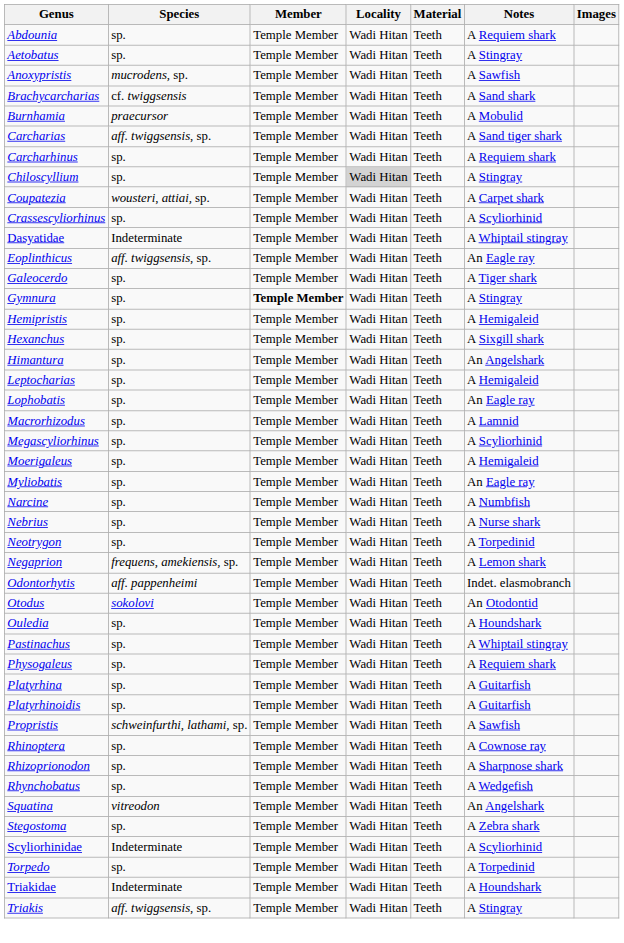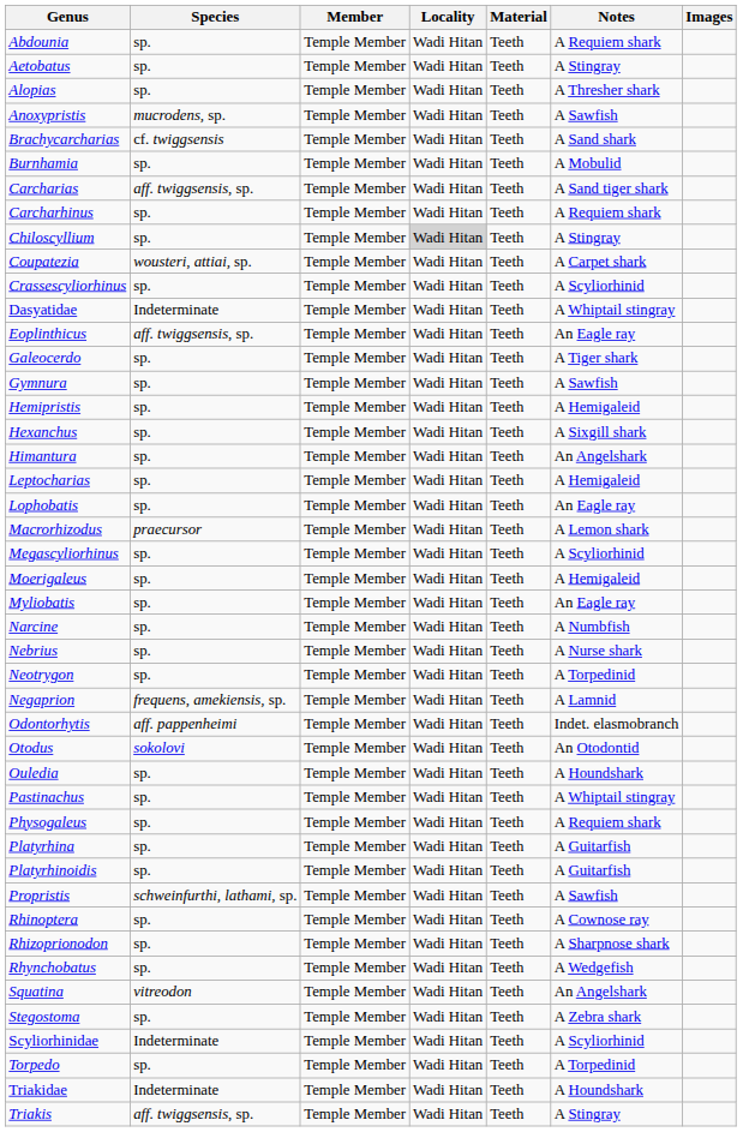 <table class="wikitable">
 <tr>
 <th>Genus</th>
 <th>Species</th>
 <th>Member</th>
 <th>Locality</th>
 <th>Material</th>
 <th>Notes</th>
 <th>Images</th>
 </tr>
 <tr>
 <td><em><a href='#'>Abdounia</a></em></td>
 <td>sp.</td>
 <td>Temple Member</td>
 <td>Wadi Hitan</td>
 <td>Teeth</td>
 <td>A <a href='#'>Requiem shark</a></td>
 <td></td>
 </tr>
 <tr>
 <td><em><a href='#'>Aetobatus</a></em></td>
 <td>sp.</td>
 <td>Temple Member</td>
 <td>Wadi Hitan</td>
 <td>Teeth</td>
 <td>A <a href='#'>Stingray</a></td>
 <td></td>
 </tr>
 <tr>
+<td><em><a href='#'>Alopias</a></em></td>
+<td>sp.</td>
+<td>Temple Member</td>
+<td>Wadi Hitan</td>
+<td>Teeth</td>
+<td>A <a href='#'>Thresher shark</a></td>
+<td></td>
+</tr>
+<tr>
 <td><em><a href='#'>Anoxypristis</a></em></td>
 <td><em>mucrodens,</em> sp.</td>
 <td>Temple Member</td>
 <td>Wadi Hitan</td>
 <td>Teeth</td>
 <td>A <a href='#'>Sawfish</a></td>
 <td></td>
 </tr>
 <tr>
 <td><em><a href='#'>Brachycarcharias</a></em></td>
 <td>cf. <em>twiggsensis</em></td>
 <td>Temple Member</td>
 <td>Wadi Hitan</td>
 <td>Teeth</td>
 <td>A <a href='#'>Sand shark</a></td>
 <td></td>
 </tr>
 <tr>
 <td><a href='#'><em>Burnhamia</em></a><em></em></td>
-<td><em>praecursor</em></td>
+<td>sp.</td>
 <td>Temple Member</td>
 <td>Wadi Hitan</td>
 <td>Teeth</td>
 <td>A <a href='#'>Mobulid</a></td>
 <td></td>
 </tr>
 <tr>
 <td><em><a href='#'>Carcharias</a></em></td>
 <td><em>aff. twiggsensis</em>, sp.</td>
 <td>Temple Member</td>
 <td>Wadi Hitan</td>
 <td>Teeth</td>
 <td>A <a href='#'>Sand tiger shark</a></td>
 <td></td>
 </tr>
 <tr>
 <td><em><a href='#'>Carcharhinus</a></em></td>
 <td>sp.</td>
 <td>Temple Member</td>
 <td>Wadi Hitan</td>
 <td>Teeth</td>
 <td>A <a href='#'>Requiem shark</a></td>
 <td></td>
 </tr>
 <tr>
 <td><em><a href='#'>Chiloscyllium</a></em></td>
 <td>sp.</td>
 <td>Temple Member</td>
 <td style="background: lightgrey;">Wadi Hitan</td>
 <td>Teeth</td>
 <td>A <a href='#'>Stingray</a></td>
 <td></td>
 </tr>
 <tr>
 <td><em><a href='#'>Coupatezia</a></em></td>
 <td><em>wousteri</em>, <em>attiai,</em> sp.</td>
 <td>Temple Member</td>
 <td>Wadi Hitan</td>
 <td>Teeth</td>
 <td>A <a href='#'>Carpet shark</a></td>
 <td></td>
 </tr>
 <tr>
 <td><em><a href='#'>Crassescyliorhinus</a></em></td>
 <td>sp.</td>
 <td>Temple Member</td>
 <td>Wadi Hitan</td>
 <td>Teeth</td>
 <td>A <a href='#'>Scyliorhinid</a></td>
 <td></td>
 </tr>
 <tr>
 <td><a href='#'>Dasyatidae</a><em></em></td>
 <td>Indeterminate</td>
 <td>Temple Member</td>
 <td>Wadi Hitan</td>
 <td>Teeth</td>
 <td>A <a href='#'>Whiptail stingray</a></td>
 <td></td>
 </tr>
 <tr>
 <td><em><a href='#'>Eoplinthicus</a></em></td>
 <td><em>aff. twiggsensis</em>, sp.</td>
 <td>Temple Member</td>
 <td>Wadi Hitan</td>
 <td>Teeth</td>
 <td>An <a href='#'>Eagle ray</a></td>
 <td></td>
 </tr>
 <tr>
 <td><em><a href='#'>Galeocerdo</a></em></td>
 <td>sp.</td>
 <td>Temple Member</td>
 <td>Wadi Hitan</td>
 <td>Teeth</td>
 <td>A <a href='#'>Tiger shark</a></td>
 <td></td>
 </tr>
 <tr>
 <td><em><a href='#'>Gymnura</a></em></td>
 <td>sp.</td>
-<td><strong>Temple Member</strong></td>
+<td>Temple Member</td>
 <td>Wadi Hitan</td>
 <td>Teeth</td>
-<td>A <a href='#'>Stingray</a></td>
+<td>A <a href='#'>Sawfish</a></td>
 <td></td>
 </tr>
 <tr>
 <td><em><a href='#'>Hemipristis</a></em></td>
 <td>sp.</td>
 <td>Temple Member</td>
 <td>Wadi Hitan</td>
 <td>Teeth</td>
 <td>A <a href='#'>Hemigaleid</a></td>
 <td></td>
 </tr>
 <tr>
 <td><em><a href='#'>Hexanchus</a></em></td>
 <td>sp.</td>
 <td>Temple Member</td>
 <td>Wadi Hitan</td>
 <td>Teeth</td>
 <td>A <a href='#'>Sixgill shark</a></td>
 <td></td>
 </tr>
 <tr>
 <td><em><a href='#'>Himantura</a></em></td>
 <td>sp.</td>
 <td>Temple Member</td>
 <td>Wadi Hitan</td>
 <td>Teeth</td>
 <td>An <a href='#'>Angelshark</a></td>
 <td></td>
 </tr>
 <tr>
 <td><em><a href='#'>Leptocharias</a></em></td>
 <td>sp.</td>
 <td>Temple Member</td>
 <td>Wadi Hitan</td>
 <td>Teeth</td>
 <td>A <a href='#'>Hemigaleid</a></td>
 <td></td>
 </tr>
 <tr>
 <td><em><a href='#'>Lophobatis</a></em></td>
 <td>sp.</td>
 <td>Temple Member</td>
 <td>Wadi Hitan</td>
 <td>Teeth</td>
 <td>An <a href='#'>Eagle ray</a></td>
 <td></td>
 </tr>
 <tr>
 <td><em><a href='#'>Macrorhizodus</a></em></td>
-<td>sp.</td>
+<td><em>praecursor</em></td>
 <td>Temple Member</td>
 <td>Wadi Hitan</td>
 <td>Teeth</td>
-<td>A <a href='#'>Lamnid</a></td>
+<td>A <a href='#'>Lemon shark</a></td>
 <td></td>
 </tr>
 <tr>
 <td><em><a href='#'>Megascyliorhinus</a></em></td>
 <td>sp.</td>
 <td>Temple Member</td>
 <td>Wadi Hitan</td>
 <td>Teeth</td>
 <td>A <a href='#'>Scyliorhinid</a></td>
 <td></td>
 </tr>
 <tr>
 <td><em><a href='#'>Moerigaleus</a></em></td>
 <td>sp.</td>
 <td>Temple Member</td>
 <td>Wadi Hitan</td>
 <td>Teeth</td>
 <td>A <a href='#'>Hemigaleid</a></td>
 <td></td>
 </tr>
 <tr>
 <td><em><a href='#'>Myliobatis</a></em></td>
 <td>sp.</td>
 <td>Temple Member</td>
 <td>Wadi Hitan</td>
 <td>Teeth</td>
 <td>An <a href='#'>Eagle ray</a></td>
 <td></td>
 </tr>
 <tr>
 <td><em><a href='#'>Narcine</a></em></td>
 <td>sp.</td>
 <td>Temple Member</td>
 <td>Wadi Hitan</td>
 <td>Teeth</td>
 <td>A <a href='#'>Numbfish</a></td>
 <td></td>
 </tr>
 <tr>
 <td><em><a href='#'>Nebrius</a></em></td>
 <td>sp.</td>
 <td>Temple Member</td>
 <td>Wadi Hitan</td>
 <td>Teeth</td>
 <td>A <a href='#'>Nurse shark</a></td>
 <td></td>
 </tr>
 <tr>
 <td><em><a href='#'>Neotrygon</a></em></td>
 <td>sp.</td>
 <td>Temple Member</td>
 <td>Wadi Hitan</td>
 <td>Teeth</td>
 <td>A <a href='#'>Torpedinid</a></td>
 <td></td>
 </tr>
 <tr>
 <td><em><a href='#'>Negaprion</a></em></td>
 <td><em>frequens</em>, <em>amekiensis,</em> sp.</td>
 <td>Temple Member</td>
 <td>Wadi Hitan</td>
 <td>Teeth</td>
-<td>A <a href='#'>Lemon shark</a></td>
+<td>A <a href='#'>Lamnid</a></td>
 <td></td>
 </tr>
 <tr>
 <td><em><a href='#'>Odontorhytis</a></em></td>
 <td><em>aff. pappenheimi</em></td>
 <td>Temple Member</td>
 <td>Wadi Hitan</td>
 <td>Teeth</td>
 <td>Indet. elasmobranch</td>
 <td></td>
 </tr>
 <tr>
 <td><em><a href='#'>Otodus</a></em></td>
 <td><em><a href='#'>sokolovi</a></em></td>
 <td>Temple Member</td>
 <td>Wadi Hitan</td>
 <td>Teeth</td>
 <td>An <a href='#'>Otodontid</a></td>
 <td></td>
 </tr>
 <tr>
 <td><em><a href='#'>Ouledia</a></em></td>
 <td>sp.</td>
 <td>Temple Member</td>
 <td>Wadi Hitan</td>
 <td>Teeth</td>
 <td>A <a href='#'>Houndshark</a></td>
 <td></td>
 </tr>
 <tr>
 <td><em><a href='#'>Pastinachus</a></em></td>
 <td>sp.</td>
 <td>Temple Member</td>
 <td>Wadi Hitan</td>
 <td>Teeth</td>
 <td>A <a href='#'>Whiptail stingray</a></td>
 <td></td>
 </tr>
 <tr>
 <td><em><a href='#'>Physogaleus</a></em></td>
 <td>sp.</td>
 <td>Temple Member</td>
 <td>Wadi Hitan</td>
 <td>Teeth</td>
 <td>A <a href='#'>Requiem shark</a></td>
 <td></td>
 </tr>
 <tr>
 <td><em><a href='#'>Platyrhina</a></em></td>
 <td>sp.</td>
 <td>Temple Member</td>
 <td>Wadi Hitan</td>
 <td>Teeth</td>
 <td>A <a href='#'>Guitarfish</a></td>
 <td></td>
 </tr>
 <tr>
 <td><em><a href='#'>Platyrhinoidis</a></em></td>
 <td>sp.</td>
 <td>Temple Member</td>
 <td>Wadi Hitan</td>
 <td>Teeth</td>
 <td>A <a href='#'>Guitarfish</a></td>
 <td></td>
 </tr>
 <tr>
 <td><em><a href='#'>Propristis</a></em></td>
 <td><em>schweinfurthi, lathami,</em> sp.</td>
 <td>Temple Member</td>
 <td>Wadi Hitan</td>
 <td>Teeth</td>
 <td>A <a href='#'>Sawfish</a></td>
 <td></td>
 </tr>
 <tr>
 <td><em><a href='#'>Rhinoptera</a></em></td>
 <td>sp.</td>
 <td>Temple Member</td>
 <td>Wadi Hitan</td>
 <td>Teeth</td>
 <td>A <a href='#'>Cownose ray</a></td>
 <td></td>
 </tr>
 <tr>
 <td><em><a href='#'>Rhizoprionodon</a></em></td>
 <td>sp.</td>
 <td>Temple Member</td>
 <td>Wadi Hitan</td>
 <td>Teeth</td>
 <td>A <a href='#'>Sharpnose shark</a></td>
 <td></td>
 </tr>
 <tr>
 <td><em><a href='#'>Rhynchobatus</a></em></td>
 <td>sp.</td>
 <td>Temple Member</td>
 <td>Wadi Hitan</td>
 <td>Teeth</td>
 <td>A <a href='#'>Wedgefish</a></td>
 <td></td>
 </tr>
 <tr>
 <td><em><a href='#'>Squatina</a></em></td>
 <td><em>vitreodon</em></td>
 <td>Temple Member</td>
 <td>Wadi Hitan</td>
 <td>Teeth</td>
 <td>An <a href='#'>Angelshark</a></td>
 <td></td>
 </tr>
 <tr>
 <td><em><a href='#'>Stegostoma</a></em></td>
 <td>sp.</td>
 <td>Temple Member</td>
 <td>Wadi Hitan</td>
 <td>Teeth</td>
 <td>A <a href='#'>Zebra shark</a></td>
 <td></td>
 </tr>
 <tr>
 <td><a href='#'>Scyliorhinidae</a><em></em></td>
 <td>Indeterminate</td>
 <td>Temple Member</td>
 <td>Wadi Hitan</td>
 <td>Teeth</td>
 <td>A <a href='#'>Scyliorhinid</a></td>
 <td></td>
 </tr>
 <tr>
 <td><em><a href='#'>Torpedo</a></em></td>
 <td>sp.</td>
 <td>Temple Member</td>
 <td>Wadi Hitan</td>
 <td>Teeth</td>
 <td>A <a href='#'>Torpedinid</a></td>
 <td></td>
 </tr>
 <tr>
 <td><a href='#'>Triakidae</a><em></em></td>
 <td>Indeterminate</td>
 <td>Temple Member</td>
 <td>Wadi Hitan</td>
 <td>Teeth</td>
 <td>A <a href='#'>Houndshark</a></td>
 <td></td>
 </tr>
 <tr>
 <td><em><a href='#'>Triakis</a></em></td>
 <td><em>aff. twiggsensis</em>, sp.</td>
 <td>Temple Member</td>
 <td>Wadi Hitan</td>
 <td>Teeth</td>
 <td>A <a href='#'>Stingray</a></td>
 <td></td>
 </tr>
 </table>
